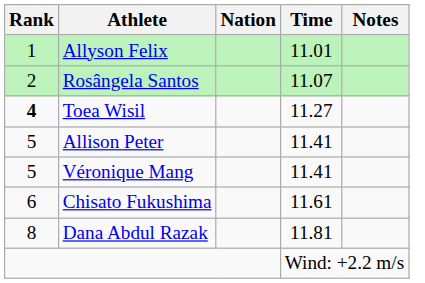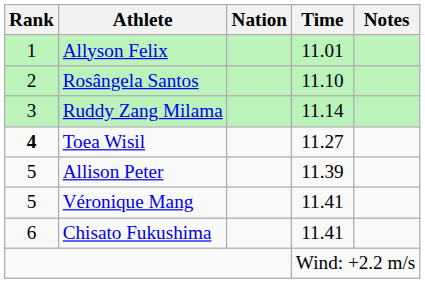 <table class="wikitable sortable" style="text-align:center">
 <tr>
 <th>Rank</th>
 <th>Athlete</th>
 <th>Nation</th>
 <th>Time</th>
 <th>Notes</th>
 </tr>
 <tr bgcolor=#bbf3bb>
 <td>1</td>
 <td align=left><a href='#'>Allyson Felix</a></td>
 <td align=left></td>
 <td>11.01</td>
 <td></td>
 </tr>
 <tr bgcolor=#bbf3bb>
 <td>2</td>
 <td align=left><a href='#'>Rosângela Santos</a></td>
 <td align=left></td>
-<td>11.07</td>
+<td>11.10</td>
+<td></td>
+</tr>
+<tr bgcolor=#bbf3bb>
+<td>3</td>
+<td align=left><a href='#'>Ruddy Zang Milama</a></td>
+<td align=left></td>
+<td>11.14</td>
 <td></td>
 </tr>
 <tr>
 <td><strong>4</strong></td>
 <td align=left><a href='#'>Toea Wisil</a></td>
 <td align=left></td>
 <td>11.27</td>
 <td></td>
 </tr>
 <tr>
 <td>5</td>
 <td align=left><a href='#'>Allison Peter</a></td>
 <td align=left></td>
-<td>11.41</td>
+<td>11.39</td>
 <td></td>
 </tr>
 <tr>
 <td>5</td>
 <td align=left><a href='#'>Véronique Mang</a></td>
 <td align=left></td>
 <td>11.41</td>
 <td></td>
 </tr>
 <tr>
 <td>6</td>
 <td align=left><a href='#'>Chisato Fukushima</a></td>
 <td align=left></td>
-<td>11.61</td>
-<td></td>
-</tr>
-<tr>
-<td>8</td>
-<td align=left><a href='#'>Dana Abdul Razak</a></td>
-<td align=left></td>
-<td>11.81</td>
+<td>11.41</td>
 <td></td>
 </tr>
 <tr class="sortbottom">
 <td colspan=3></td>
 <td colspan="2" style="text-align:left;">Wind: +2.2 m/s</td>
 </tr>
 </table>
